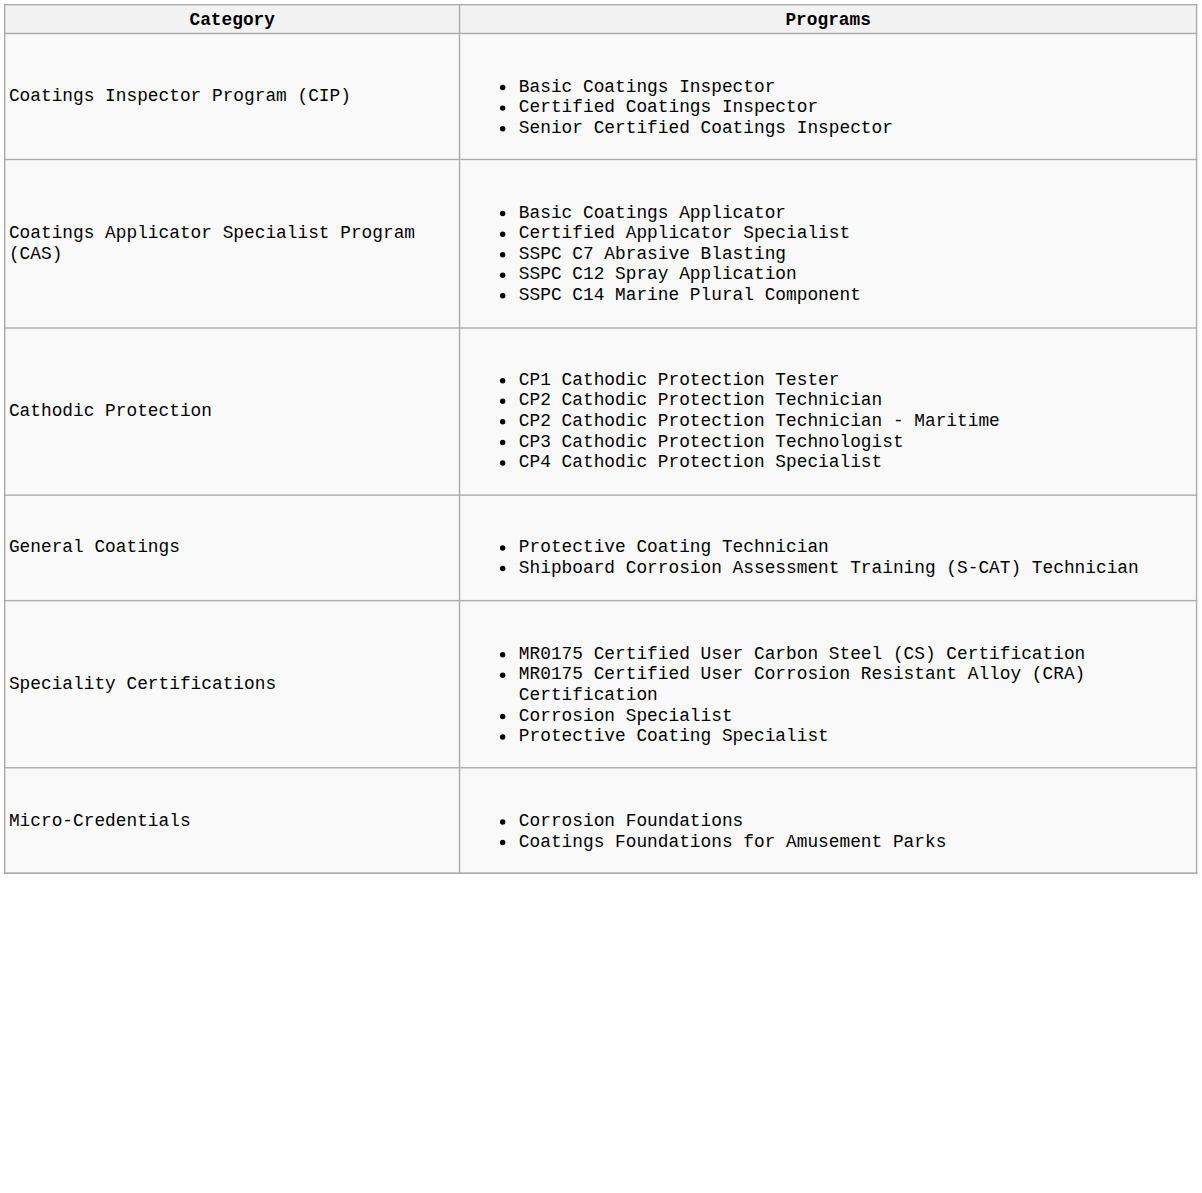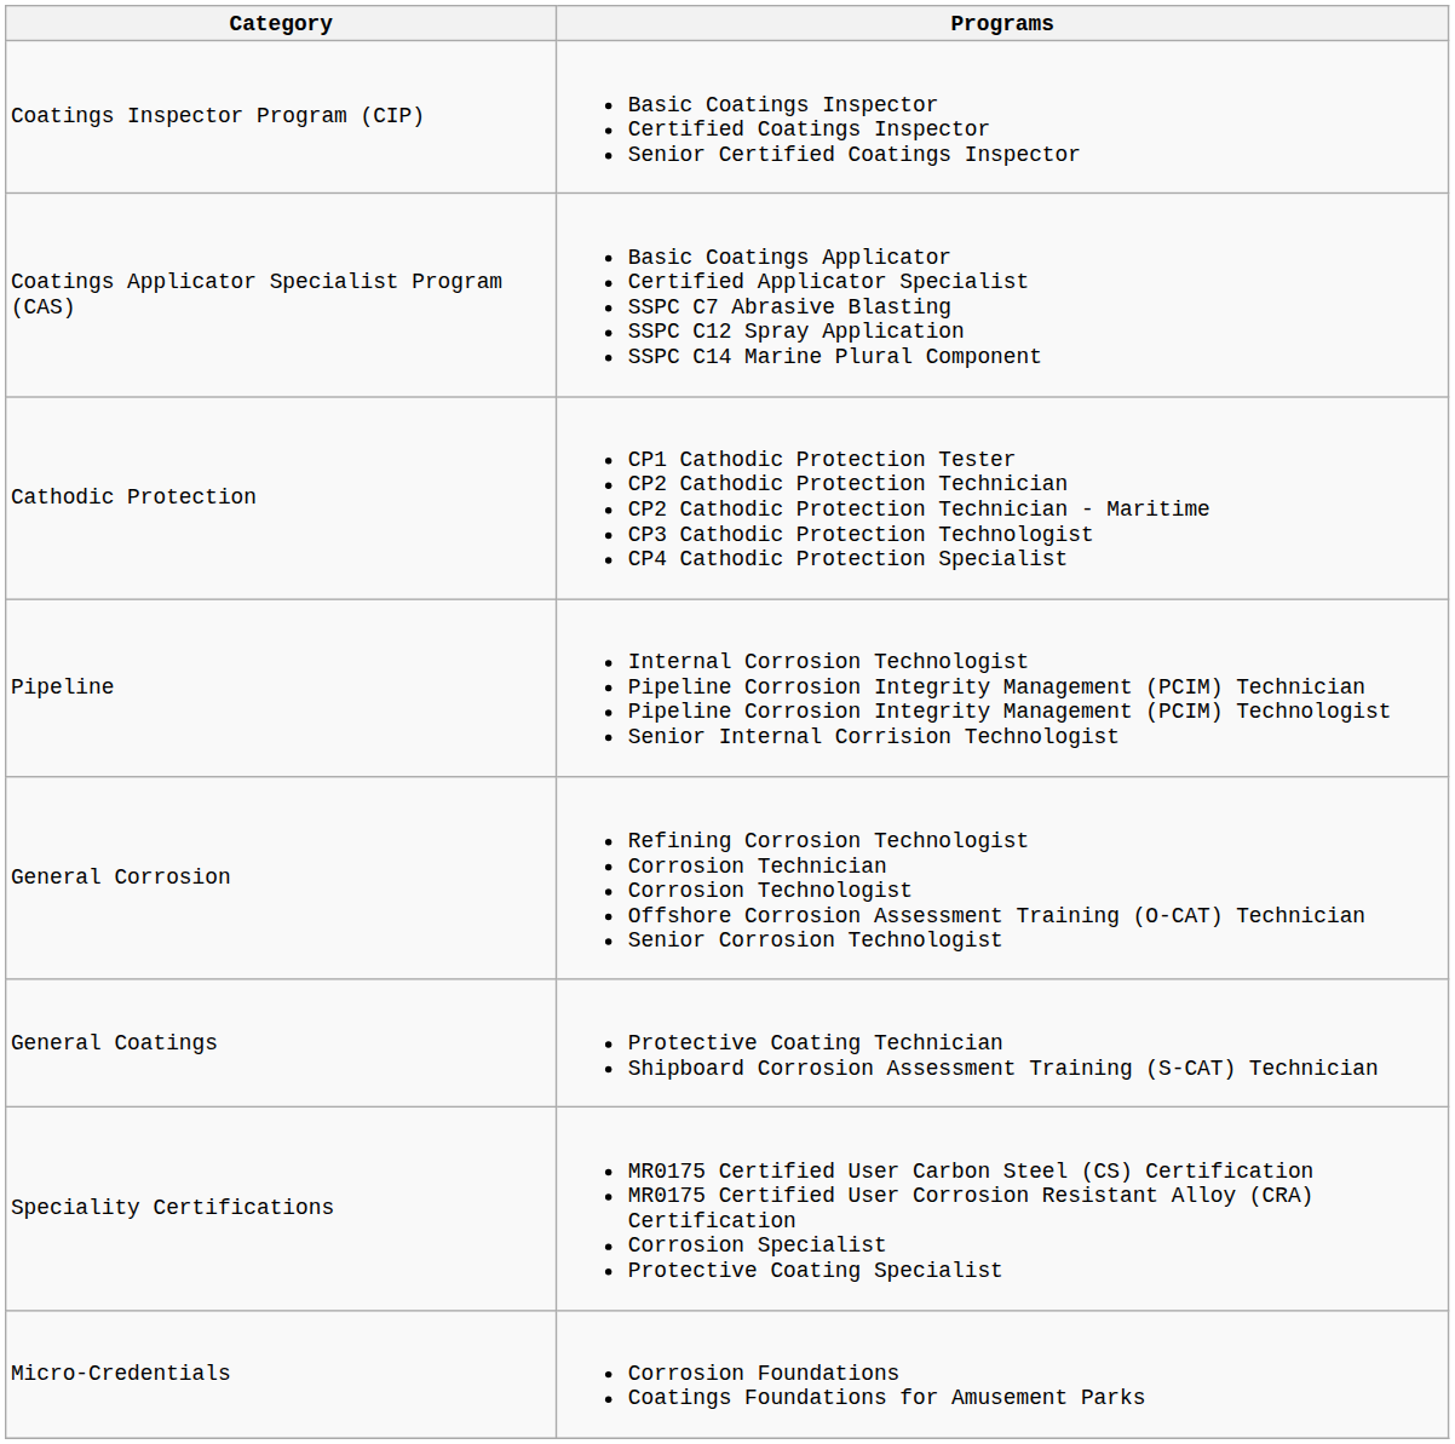 <table class="wikitable">
 <tr>
 <th>Category</th>
 <th>Programs</th>
 </tr>
 <tr>
 <td>Coatings Inspector Program (CIP)</td>
 <td><br><ul><li>Basic Coatings Inspector</li><li>Certified Coatings Inspector</li><li>Senior Certified Coatings Inspector</li></ul></td>
 </tr>
 <tr>
 <td>Coatings Applicator Specialist Program (CAS)</td>
 <td><br><ul><li>Basic Coatings Applicator</li><li>Certified Applicator Specialist</li><li>SSPC C7 Abrasive Blasting</li><li>SSPC C12 Spray Application</li><li>SSPC C14 Marine Plural Component</li></ul></td>
 </tr>
 <tr>
 <td>Cathodic Protection</td>
 <td><br><ul><li>CP1 Cathodic Protection Tester</li><li>CP2 Cathodic Protection Technician</li><li>CP2 Cathodic Protection Technician - Maritime</li><li>CP3 Cathodic Protection Technologist</li><li>CP4 Cathodic Protection Specialist</li></ul></td>
 </tr>
 <tr>
+<td>Pipeline</td>
+<td><br><ul><li>Internal Corrosion Technologist</li><li>Pipeline Corrosion Integrity Management (PCIM) Technician</li><li>Pipeline Corrosion Integrity Management (PCIM) Technologist</li><li>Senior Internal Corrision Technologist</li></ul></td>
+</tr>
+<tr>
+<td>General Corrosion</td>
+<td><br><ul><li>Refining Corrosion Technologist</li><li>Corrosion Technician</li><li>Corrosion Technologist</li><li>Offshore Corrosion Assessment Training (O-CAT) Technician</li><li>Senior Corrosion Technologist</li></ul></td>
+</tr>
+<tr>
 <td>General Coatings</td>
 <td><br><ul><li>Protective Coating Technician</li><li>Shipboard Corrosion Assessment Training (S-CAT) Technician</li></ul></td>
 </tr>
 <tr>
 <td>Speciality Certifications</td>
 <td><br><ul><li>MR0175 Certified User Carbon Steel (CS) Certification</li><li>MR0175 Certified User Corrosion Resistant Alloy (CRA) Certification</li><li>Corrosion Specialist</li><li>Protective Coating Specialist</li></ul></td>
 </tr>
 <tr>
 <td>Micro-Credentials</td>
 <td><br><ul><li>Corrosion Foundations</li><li>Coatings Foundations for Amusement Parks</li></ul></td>
 </tr>
 <tr>
 </tr>
 </table>
